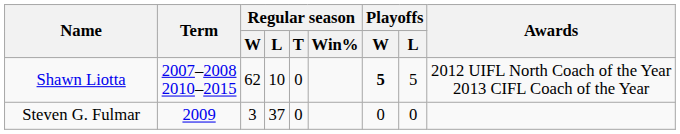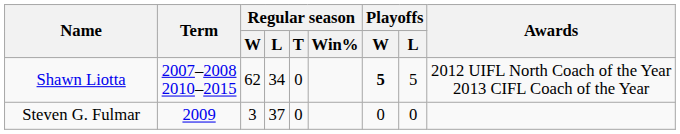 <table class="wikitable">
 <tr>
 <th rowspan="2" style="width:140px;">Name</th>
 <th rowspan="2">Term</th>
 <th colspan="4">Regular season</th>
 <th colspan="2">Playoffs</th>
 <th rowspan="2">Awards</th>
 </tr>
 <tr>
 <th>W</th>
 <th>L</th>
 <th>T</th>
 <th>Win%</th>
 <th>W</th>
 <th>L</th>
 </tr>
 <tr>
 <td style="text-align:center;"><a href='#'>Shawn Liotta</a></td>
 <td style="text-align:center;"><a href='#'>2007</a>–<a href='#'>2008</a><br><a href='#'>2010</a>–<a href='#'>2015</a></td>
 <td style="text-align:center;">62</td>
-<td style="text-align:center;">10</td>
+<td style="text-align:center;">34</td>
 <td style="text-align:center;">0</td>
 <td style="text-align:center;"></td>
 <td style="text-align:center;"><strong>5</strong></td>
 <td style="text-align:center;">5</td>
 <td style="text-align:center;">2012 UIFL North Coach of the Year<br>2013 CIFL Coach of the Year</td>
 </tr>
 <tr>
 <td style="text-align:center;">Steven G. Fulmar</td>
 <td style="text-align:center;"><a href='#'>2009</a></td>
 <td style="text-align:center;">3</td>
 <td style="text-align:center;">37</td>
 <td style="text-align:center;">0</td>
 <td style="text-align:center;"></td>
 <td style="text-align:center;">0</td>
 <td style="text-align:center;">0</td>
 <td style="text-align:center;"></td>
 </tr>
 </table>
